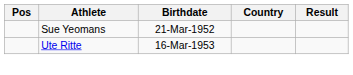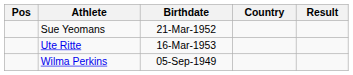 <table class="wikitable"  style="text-align:center; width:60%;">
 <tr>
 <th>Pos</th>
 <th>Athlete</th>
 <th>Birthdate</th>
 <th>Country</th>
 <th>Result</th>
 </tr>
 <tr>
 <td align=center></td>
 <td align=left>Sue Yeomans</td>
 <td>21-Mar-1952</td>
 <td align=left></td>
 <td></td>
 </tr>
 <tr>
 <td align=center></td>
 <td align=left><a href='#'>Ute Ritte</a></td>
 <td>16-Mar-1953</td>
 <td align=left></td>
 <td></td>
 </tr>
+<tr>
+<td align=center></td>
+<td align=left><a href='#'>Wilma Perkins</a></td>
+<td>05-Sep-1949</td>
+<td align=left></td>
+<td></td>
+</tr>
 </table>
